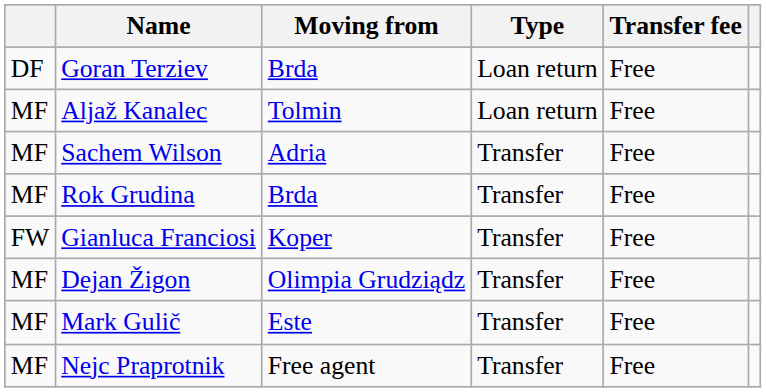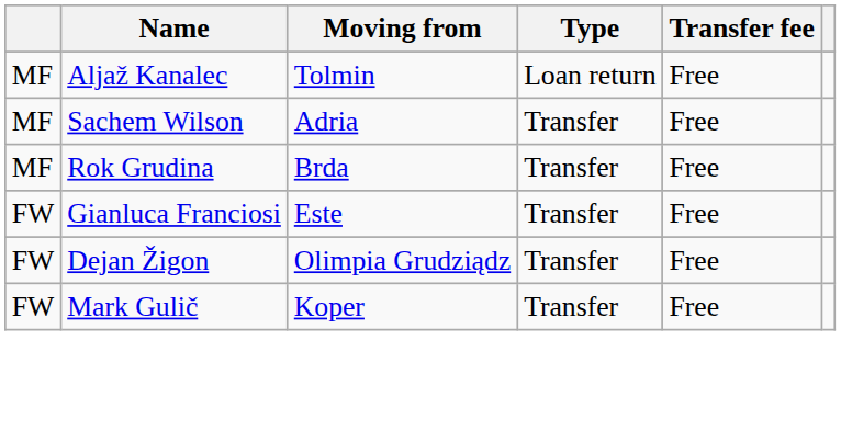 <table class="wikitable sortable" style="font-size:95%;">
 <tr>
 <th></th>
 <th>Name</th>
 <th>Moving from</th>
 <th>Type</th>
 <th>Transfer fee</th>
 <th></th>
-</tr>
-<tr>
-<td>DF</td>
-<td> <a href='#'>Goran Terziev</a></td>
-<td><a href='#'>Brda</a></td>
-<td>Loan return</td>
-<td>Free</td>
-<td></td>
 </tr>
 <tr>
 <td>MF</td>
 <td> <a href='#'>Aljaž Kanalec</a></td>
 <td><a href='#'>Tolmin</a></td>
 <td>Loan return</td>
 <td>Free</td>
 <td></td>
 </tr>
 <tr>
 <td>MF</td>
 <td> <a href='#'>Sachem Wilson</a></td>
 <td><a href='#'>Adria</a></td>
 <td>Transfer</td>
 <td>Free</td>
 <td></td>
 </tr>
 <tr>
 <td>MF</td>
 <td> <a href='#'>Rok Grudina</a></td>
 <td><a href='#'>Brda</a></td>
 <td>Transfer</td>
 <td>Free</td>
 <td></td>
 </tr>
 <tr>
 <td>FW</td>
 <td> <a href='#'>Gianluca Franciosi</a></td>
-<td><a href='#'>Koper</a></td>
+<td> <a href='#'>Este</a></td>
 <td>Transfer</td>
 <td>Free</td>
 <td></td>
 </tr>
 <tr>
-<td>MF</td>
+<td>FW</td>
 <td> <a href='#'>Dejan Žigon</a></td>
 <td> <a href='#'>Olimpia Grudziądz</a></td>
 <td>Transfer</td>
 <td>Free</td>
 <td></td>
 </tr>
 <tr>
-<td>MF</td>
+<td>FW</td>
 <td> <a href='#'>Mark Gulič</a></td>
-<td> <a href='#'>Este</a></td>
-<td>Transfer</td>
-<td>Free</td>
-<td></td>
-</tr>
-<tr>
-<td>MF</td>
-<td> <a href='#'>Nejc Praprotnik</a></td>
-<td>Free agent</td>
+<td><a href='#'>Koper</a></td>
 <td>Transfer</td>
 <td>Free</td>
 <td></td>
 </tr>
 </table>
